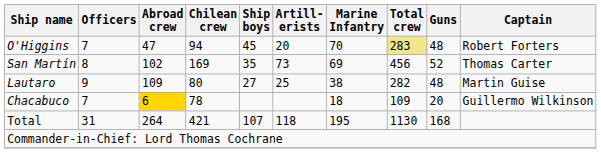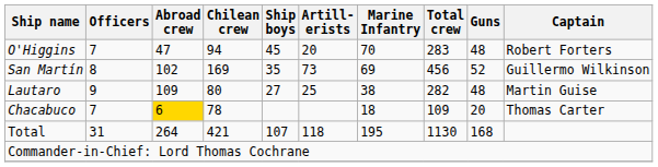 <table class="wikitable">
 <tr>
 <th>Ship name</th>
 <th>Officers</th>
 <th>Abroad<br>crew</th>
 <th>Chilean<br>crew</th>
 <th>Ship<br>boys</th>
 <th>Artill-<br>erists</th>
 <th>Marine<br>Infantry</th>
 <th>Total<br>crew</th>
 <th>Guns</th>
 <th>Captain</th>
 </tr>
 <tr>
 <td><em>O'Higgins</em></td>
 <td>7</td>
 <td>47</td>
 <td>94</td>
 <td>45</td>
 <td>20</td>
 <td>70</td>
-<td style="background: khaki;">283</td>
+<td>283</td>
 <td>48</td>
 <td>Robert Forters</td>
 </tr>
 <tr>
 <td><em>San Martín</em></td>
 <td>8</td>
 <td>102</td>
 <td>169</td>
 <td>35</td>
 <td>73</td>
 <td>69</td>
 <td>456</td>
 <td>52</td>
-<td>Thomas Carter</td>
+<td>Guillermo Wilkinson</td>
 </tr>
 <tr>
 <td><em>Lautaro</em></td>
 <td>9</td>
 <td>109</td>
 <td>80</td>
 <td>27</td>
 <td>25</td>
 <td>38</td>
 <td>282</td>
 <td>48</td>
 <td>Martin Guise</td>
 </tr>
 <tr>
 <td><em>Chacabuco</em></td>
 <td>7</td>
 <td style="background: gold;">6</td>
 <td>78</td>
 <td></td>
 <td></td>
 <td>18</td>
 <td>109</td>
 <td>20</td>
-<td>Guillermo Wilkinson</td>
+<td>Thomas Carter</td>
 </tr>
 <tr>
 <td>Total</td>
 <td>31</td>
 <td>264</td>
 <td>421</td>
 <td>107</td>
 <td>118</td>
 <td>195</td>
 <td>1130</td>
 <td>168</td>
 <td></td>
 </tr>
 <tr>
 <td colspan="10">Commander-in-Chief: Lord Thomas Cochrane</td>
 </tr>
 <tr>
 </tr>
 </table>
